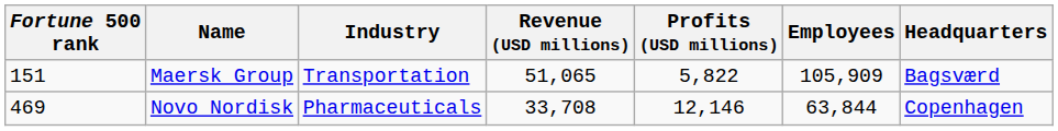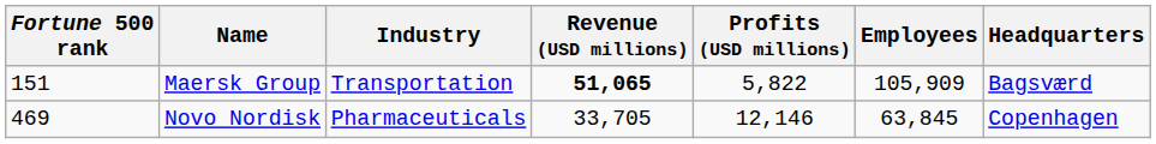 <table class="wikitable sortable">
 <tr>
 <th><em>Fortune</em> 500<br>rank</th>
 <th>Name</th>
 <th>Industry</th>
 <th>Revenue<br><small>(USD millions)</small></th>
 <th>Profits<br><small>(USD millions)</small></th>
 <th>Employees</th>
 <th>Headquarters</th>
 </tr>
 <tr>
 <td>151</td>
 <td><a href='#'>Maersk Group</a></td>
 <td><a href='#'>Transportation</a></td>
-<td style="text-align:center;">51,065</td>
+<td style="text-align:center;"><strong>51,065</strong></td>
 <td style="text-align:center;">5,822</td>
 <td style="text-align:center;">105,909</td>
 <td><a href='#'>Bagsværd</a></td>
 </tr>
 <tr>
 <td>469</td>
 <td><a href='#'>Novo Nordisk</a></td>
 <td><a href='#'>Pharmaceuticals</a></td>
-<td style="text-align:center;">33,708</td>
+<td style="text-align:center;">33,705</td>
 <td style="text-align:center;">12,146</td>
-<td style="text-align:center;">63,844</td>
+<td style="text-align:center;">63,845</td>
 <td><a href='#'>Copenhagen</a></td>
 </tr>
 </table>
